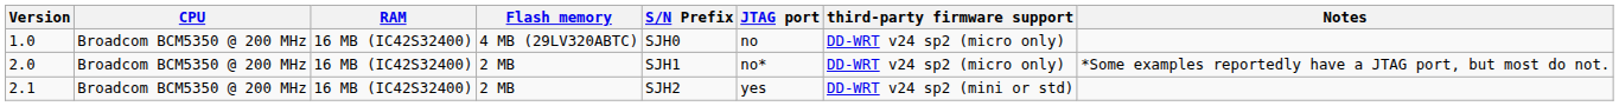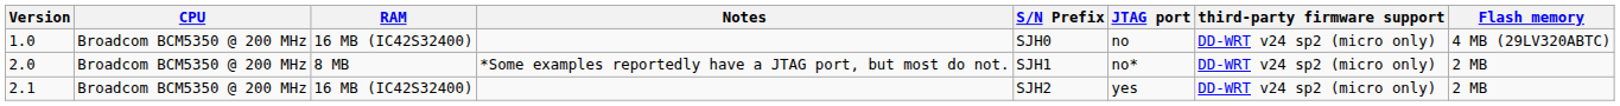 <table class="wikitable sortable">
 <tr>
 <th>Version</th>
 <th><a href='#'>CPU</a></th>
 <th><a href='#'>RAM</a></th>
-<th><a href='#'>Flash memory</a></th>
+<th>Notes</th>
 <th><a href='#'>S/N</a> Prefix</th>
 <th><a href='#'>JTAG</a> port</th>
 <th>third-party firmware support</th>
-<th>Notes</th>
+<th><a href='#'>Flash memory</a></th>
 </tr>
 <tr>
 <td>1.0</td>
 <td>Broadcom BCM5350 @ 200 MHz</td>
 <td>16 MB (IC42S32400)</td>
-<td>4 MB (29LV320ABTC)</td>
+<td></td>
 <td>SJH0</td>
 <td>no</td>
 <td><a href='#'>DD-WRT</a> v24 sp2 (micro only)</td>
-<td></td>
+<td>4 MB (29LV320ABTC)</td>
 </tr>
 <tr>
 <td>2.0</td>
 <td>Broadcom BCM5350 @ 200 MHz</td>
-<td>16 MB (IC42S32400)</td>
-<td>2 MB</td>
+<td>8 MB</td>
+<td>*Some examples reportedly have a JTAG port, but most do not.</td>
 <td>SJH1</td>
 <td>no*</td>
 <td><a href='#'>DD-WRT</a> v24 sp2 (micro only)</td>
-<td>*Some examples reportedly have a JTAG port, but most do not.</td>
+<td>2 MB</td>
 </tr>
 <tr>
 <td>2.1</td>
 <td>Broadcom BCM5350 @ 200 MHz</td>
 <td>16 MB (IC42S32400)</td>
-<td>2 MB</td>
+<td></td>
 <td>SJH2</td>
 <td>yes</td>
-<td><a href='#'>DD-WRT</a> v24 sp2 (mini or std)</td>
-<td></td>
+<td><a href='#'>DD-WRT</a> v24 sp2 (micro only)</td>
+<td>2 MB</td>
 </tr>
 </table>
